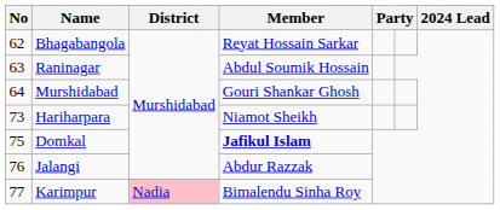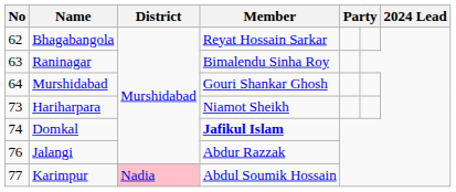 <table class="wikitable sortable">
 <tr>
 <th>No</th>
 <th>Name</th>
 <th>District</th>
 <th>Member</th>
 <th colspan="2">Party</th>
 <th colspan="2">2024 Lead</th>
 </tr>
 <tr>
 <td>62</td>
 <td><a href='#'>Bhagabangola</a></td>
 <td rowspan="6"><a href='#'>Murshidabad</a></td>
 <td><a href='#'>Reyat Hossain Sarkar</a></td>
 <td></td>
 <td></td>
 </tr>
 <tr>
 <td>63</td>
 <td><a href='#'>Raninagar</a></td>
-<td><a href='#'>Abdul Soumik Hossain</a></td>
+<td><a href='#'>Bimalendu Sinha Roy</a></td>
 <td></td>
 </tr>
 <tr>
 <td>64</td>
 <td><a href='#'>Murshidabad</a></td>
 <td><a href='#'>Gouri Shankar Ghosh</a></td>
 <td></td>
 <td></td>
 </tr>
 <tr>
 <td>73</td>
 <td><a href='#'>Hariharpara</a></td>
 <td><a href='#'>Niamot Sheikh</a></td>
 <td></td>
 <td></td>
 </tr>
 <tr>
-<td>75</td>
+<td>74</td>
 <td><a href='#'>Domkal</a></td>
 <td><strong><a href='#'>Jafikul Islam</a></strong></td>
 </tr>
 <tr>
 <td>76</td>
 <td><a href='#'>Jalangi</a></td>
 <td><a href='#'>Abdur Razzak</a></td>
 </tr>
 <tr>
 <td>77</td>
 <td><a href='#'>Karimpur</a></td>
 <td style="background: pink;"><a href='#'>Nadia</a></td>
-<td><a href='#'>Bimalendu Sinha Roy</a></td>
+<td><a href='#'>Abdul Soumik Hossain</a></td>
 </tr>
 </table>
